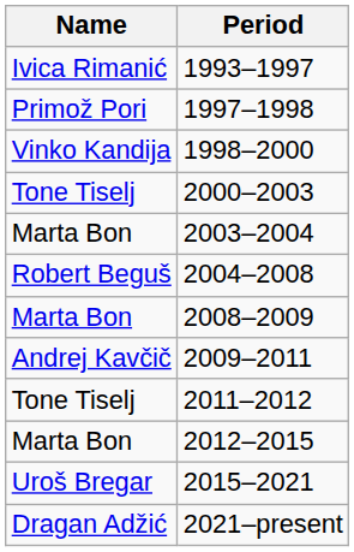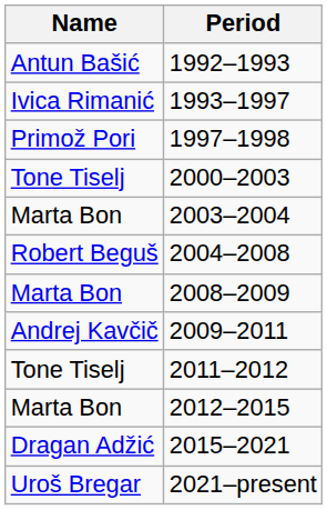 <table class="wikitable">
 <tr>
 <th>Name</th>
 <th>Period</th>
+</tr>
+<tr>
+<td><a href='#'>Antun Bašić</a></td>
+<td>1992–1993</td>
 </tr>
 <tr>
 <td><a href='#'>Ivica Rimanić</a></td>
 <td>1993–1997</td>
 </tr>
 <tr>
 <td><a href='#'>Primož Pori</a></td>
 <td>1997–1998</td>
-</tr>
-<tr>
-<td><a href='#'>Vinko Kandija</a></td>
-<td>1998–2000</td>
 </tr>
 <tr>
 <td><a href='#'>Tone Tiselj</a></td>
 <td>2000–2003</td>
 </tr>
 <tr>
 <td>Marta Bon</td>
 <td>2003–2004</td>
 </tr>
 <tr>
 <td><a href='#'>Robert Beguš</a></td>
 <td>2004–2008</td>
 </tr>
 <tr>
 <td><a href='#'>Marta Bon</a></td>
 <td>2008–2009</td>
 </tr>
 <tr>
 <td><a href='#'>Andrej Kavčič</a></td>
 <td>2009–2011</td>
 </tr>
 <tr>
 <td>Tone Tiselj</td>
 <td>2011–2012</td>
 </tr>
 <tr>
 <td>Marta Bon</td>
 <td>2012–2015</td>
 </tr>
 <tr>
-<td><a href='#'>Uroš Bregar</a></td>
+<td><a href='#'>Dragan Adžić</a></td>
 <td>2015–2021</td>
 </tr>
 <tr>
-<td><a href='#'>Dragan Adžić</a></td>
+<td><a href='#'>Uroš Bregar</a></td>
 <td>2021–present</td>
 </tr>
 </table>
